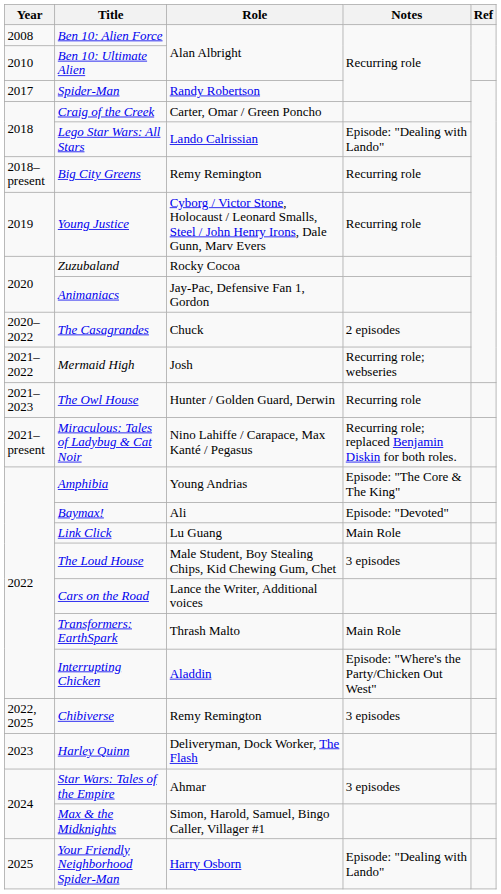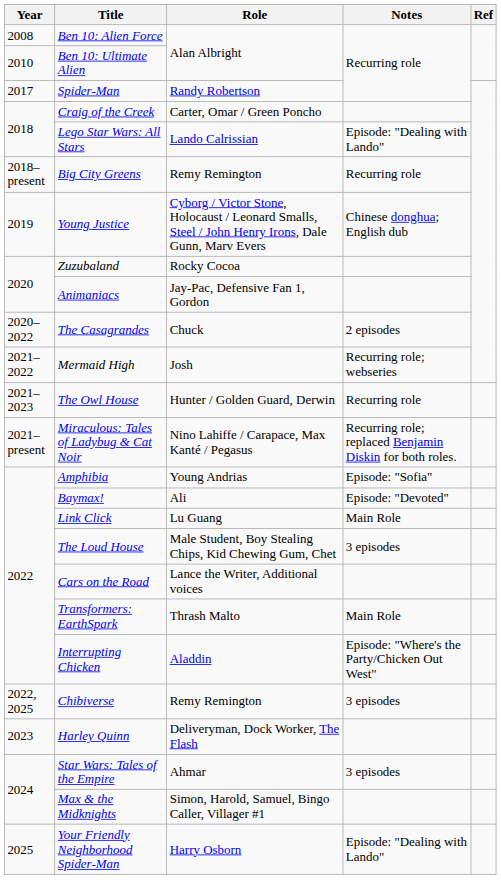 <table class="wikitable">
 <tr>
 <th>Year</th>
 <th>Title</th>
 <th>Role</th>
 <th>Notes</th>
 <th>Ref</th>
 </tr>
 <tr>
 <td>2008</td>
 <td><em><a href='#'>Ben 10: Alien Force</a></em></td>
 <td rowspan="2">Alan Albright</td>
 <td rowspan="3">Recurring role</td>
 <td rowspan="2"></td>
 </tr>
 <tr>
 <td>2010</td>
 <td><em><a href='#'>Ben 10: Ultimate Alien</a></em></td>
 </tr>
 <tr>
 <td>2017</td>
 <td><em><a href='#'>Spider-Man</a></em></td>
 <td><a href='#'>Randy Robertson</a></td>
 <td rowspan="9"></td>
 </tr>
 <tr>
 <td rowspan="2">2018</td>
 <td><em><a href='#'>Craig of the Creek</a></em></td>
 <td>Carter, Omar / Green Poncho</td>
 <td></td>
 </tr>
 <tr>
 <td><em><a href='#'>Lego Star Wars: All Stars</a></em></td>
 <td><a href='#'>Lando Calrissian</a></td>
 <td>Episode: "Dealing with Lando"</td>
 </tr>
 <tr>
 <td>2018–present</td>
 <td><em><a href='#'>Big City Greens</a></em></td>
 <td>Remy Remington</td>
 <td>Recurring role</td>
 </tr>
 <tr>
 <td>2019</td>
 <td><em><a href='#'>Young Justice</a></em></td>
 <td><a href='#'>Cyborg / Victor Stone</a>, Holocaust / Leonard Smalls, <a href='#'>Steel / John Henry Irons</a>, Dale Gunn, Marv Evers</td>
-<td>Recurring role</td>
+<td>Chinese <a href='#'>donghua</a>; English dub</td>
 </tr>
 <tr>
 <td align="left" rowspan="2">2020</td>
 <td><em>Zuzubaland</em></td>
 <td>Rocky Cocoa</td>
 <td></td>
 </tr>
 <tr>
 <td><em><a href='#'>Animaniacs</a></em></td>
 <td>Jay-Pac, Defensive Fan 1, Gordon</td>
 <td></td>
 </tr>
 <tr>
 <td>2020–2022</td>
 <td><em><a href='#'>The Casagrandes</a></em></td>
 <td>Chuck</td>
 <td>2 episodes</td>
 </tr>
 <tr>
 <td>2021–2022</td>
 <td><em>Mermaid High</em></td>
 <td>Josh</td>
 <td>Recurring role; webseries</td>
 </tr>
 <tr>
 <td>2021–2023</td>
 <td><em><a href='#'>The Owl House</a></em></td>
 <td>Hunter / Golden Guard, Derwin</td>
 <td>Recurring role</td>
 <td></td>
 </tr>
 <tr>
 <td>2021–present</td>
 <td><em><a href='#'>Miraculous: Tales of Ladybug & Cat Noir</a></em></td>
 <td>Nino Lahiffe / Carapace, Max Kanté / Pegasus</td>
 <td>Recurring role; replaced <a href='#'>Benjamin Diskin</a> for both roles.</td>
 <td></td>
 </tr>
 <tr>
 <td rowspan="7" align="left">2022</td>
 <td><em><a href='#'>Amphibia</a></em></td>
 <td>Young Andrias</td>
-<td>Episode: "The Core & The King"</td>
+<td>Episode: "Sofia"</td>
 <td></td>
 </tr>
 <tr>
 <td><em><a href='#'>Baymax!</a></em></td>
 <td>Ali</td>
 <td>Episode: "Devoted"</td>
 <td></td>
 </tr>
 <tr>
 <td><em><a href='#'>Link Click</a></em></td>
 <td>Lu Guang</td>
 <td>Main Role</td>
 <td></td>
 </tr>
 <tr>
 <td><em><a href='#'>The Loud House</a></em></td>
 <td>Male Student, Boy Stealing Chips, Kid Chewing Gum, Chet</td>
 <td>3 episodes</td>
 <td></td>
 </tr>
 <tr>
 <td><em><a href='#'>Cars on the Road</a></em></td>
 <td>Lance the Writer, Additional voices</td>
 <td></td>
 <td></td>
 </tr>
 <tr>
 <td><em><a href='#'>Transformers: EarthSpark</a></em></td>
 <td>Thrash Malto</td>
 <td>Main Role</td>
 <td></td>
 </tr>
 <tr>
 <td><em><a href='#'>Interrupting Chicken</a></em></td>
 <td><a href='#'>Aladdin</a></td>
 <td>Episode: "Where's the Party/Chicken Out West"</td>
 <td></td>
 </tr>
 <tr>
 <td>2022, 2025</td>
 <td><em><a href='#'>Chibiverse</a></em></td>
 <td>Remy Remington</td>
 <td>3 episodes</td>
 <td></td>
 </tr>
 <tr>
 <td>2023</td>
 <td><em><a href='#'>Harley Quinn</a></em></td>
 <td>Deliveryman, Dock Worker, <a href='#'>The Flash</a></td>
 <td></td>
 <td></td>
 </tr>
 <tr>
 <td rowspan="2">2024</td>
 <td><em><a href='#'>Star Wars: Tales of the Empire</a></em></td>
 <td>Ahmar</td>
 <td>3 episodes</td>
 <td></td>
 </tr>
 <tr>
 <td><em><a href='#'>Max & the Midknights</a></em></td>
 <td>Simon, Harold, Samuel, Bingo Caller, Villager #1</td>
 <td></td>
 <td></td>
 </tr>
 <tr>
 <td>2025</td>
 <td><em><a href='#'>Your Friendly Neighborhood Spider-Man</a></em></td>
 <td><a href='#'>Harry Osborn</a></td>
 <td>Episode: "Dealing with Lando"</td>
 <td></td>
 </tr>
 </table>
